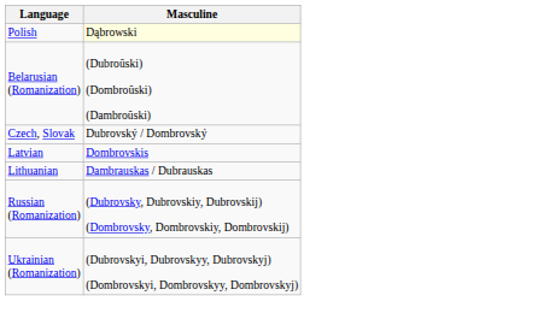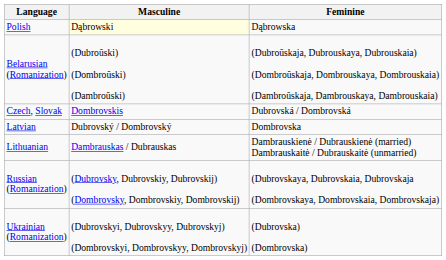 <table class="wikitable">
 <tr>
 <th>Language</th>
 <th>Masculine</th>
+<th>Feminine</th>
 </tr>
 <tr>
 <td><a href='#'>Polish</a></td>
 <td style="background: lightyellow;">Dąbrowski</td>
+<td>Dąbrowska</td>
 </tr>
 <tr>
 <td><a href='#'>Belarusian</a> <br>(<a href='#'>Romanization</a>)</td>
 <td><br>(Dubroŭski)<br><br>(Dombroŭski)<br><br>(Dambroŭski)</td>
+<td><br> (Dubroŭskaja, Dubrouskaya, Dubrouskaia)<br><br> (Dombroŭskaja, Dombrouskaya, Dombrouskaia)<br><br>(Dambroŭskaja, Dambrouskaya, Dambrouskaia)</td>
 </tr>
 <tr>
 <td><a href='#'>Czech</a>, <a href='#'>Slovak</a></td>
-<td>Dubrovský / Dombrovský</td>
+<td><a href='#'>Dombrovskis</a></td>
+<td>Dubrovská / Dombrovská</td>
 </tr>
 <tr>
 <td><a href='#'>Latvian</a></td>
-<td><a href='#'>Dombrovskis</a></td>
+<td>Dubrovský / Dombrovský</td>
+<td>Dombrovska</td>
 </tr>
 <tr>
 <td><a href='#'>Lithuanian</a></td>
 <td><a href='#'>Dambrauskas</a> / Dubrauskas</td>
+<td>Dambrauskienė / Dubrauskienė (married)<br> Dambrauskaitė / Dubrauskaitė (unmarried)</td>
 </tr>
 <tr>
 <td><a href='#'>Russian</a> <br>(<a href='#'>Romanization</a>)</td>
 <td><br> (<a href='#'>Dubrovsky</a>, Dubrovskiy, Dubrovskij)<br> <br>(<a href='#'>Dombrovsky</a>, Dombrovskiy, Dombrovskij)</td>
+<td><br> (Dubrovskaya, Dubrovskaia, Dubrovskaja <br> <br>(Dombrovskaya, Dombrovskaia, Dombrovskaja)</td>
 </tr>
 <tr>
 <td><a href='#'>Ukrainian</a> <br>(<a href='#'>Romanization</a>)</td>
 <td><br> (Dubrovskyi, Dubrovskyy, Dubrovskyj) <br> <br>(Dombrovskyi, Dombrovskyy, Dombrovskyj)</td>
+<td><br> (Dubrovska) <br> <br>(Dombrovska)</td>
 </tr>
 </table>
